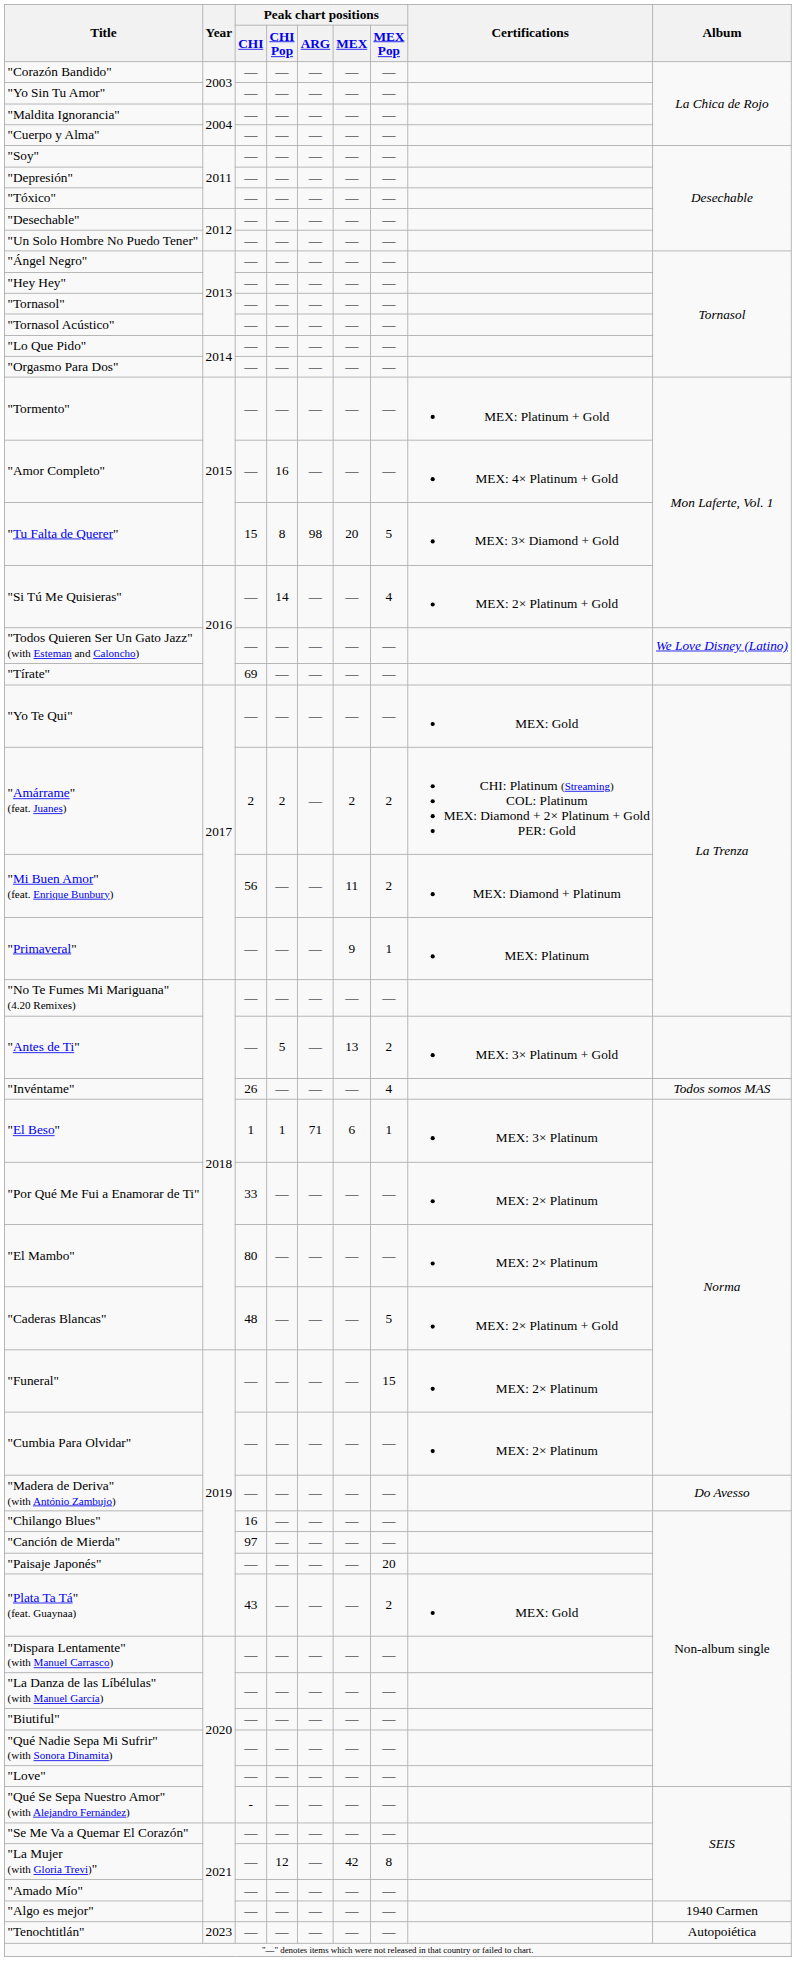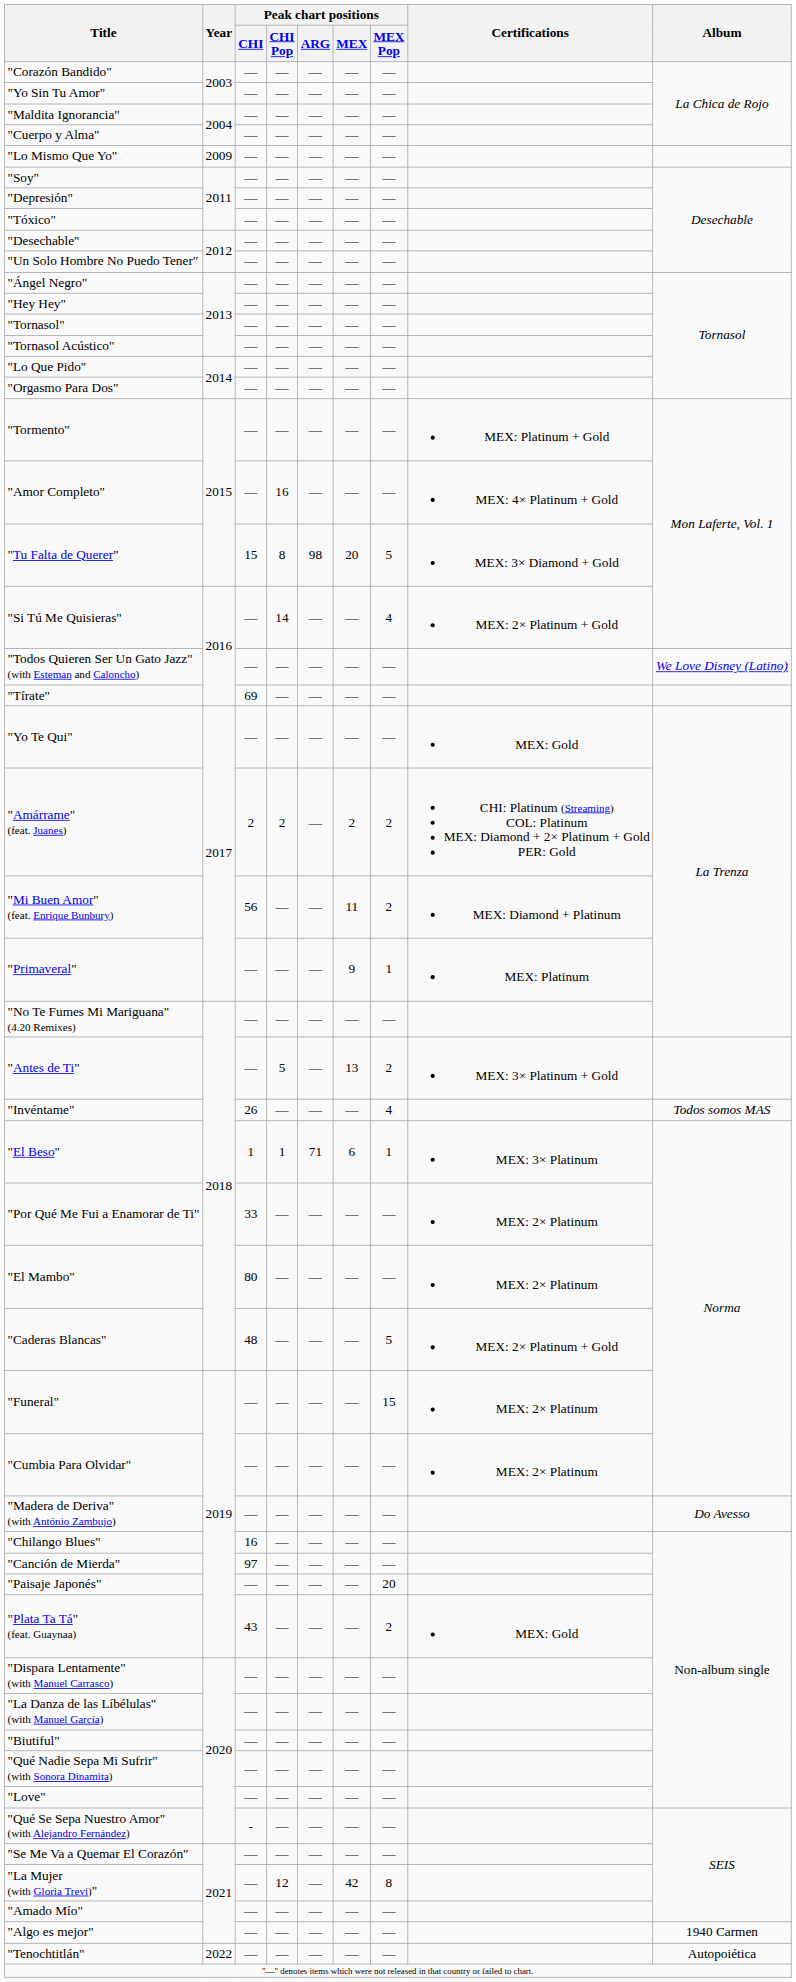 <table class="wikitable plainrowheaders" style="text-align:center;">
 <tr>
 <th rowspan="2" scope="col">Title</th>
 <th rowspan="2" scope="col">Year</th>
 <th colspan="5">Peak chart positions</th>
 <th scope="col" rowspan="2">Certifications</th>
 <th rowspan="2" scope="col">Album</th>
 </tr>
 <tr>
 <th width="25"><a href='#'>CHI</a><br></th>
 <th width="25"><a href='#'>CHI Pop</a><br></th>
 <th width="25"><a href='#'>ARG</a><br></th>
 <th width="25"><a href='#'>MEX</a><br></th>
 <th width="25"><a href='#'>MEX Pop</a><br></th>
 </tr>
 <tr>
 <td align="left">"Corazón Bandido"</td>
 <td align="center" rowspan="2">2003</td>
 <td align="center">—</td>
 <td align="center">—</td>
 <td align="center">—</td>
 <td align="center">—</td>
 <td align="center">—</td>
 <td align="center"></td>
 <td rowspan="4"><em>La Chica de Rojo</em></td>
 </tr>
 <tr>
 <td align="left">"Yo Sin Tu Amor"</td>
 <td align="center">—</td>
 <td align="center">—</td>
 <td align="center">—</td>
 <td align="center">—</td>
 <td align="center">—</td>
 <td align="center"></td>
 </tr>
 <tr>
 <td align="left">"Maldita Ignorancia"</td>
 <td align="center" rowspan="2">2004</td>
 <td align="center">—</td>
 <td align="center">—</td>
 <td align="center">—</td>
 <td align="center">—</td>
 <td align="center">—</td>
 <td align="center"></td>
 </tr>
 <tr>
 <td align="left">"Cuerpo y Alma"</td>
 <td align="center">—</td>
 <td align="center">—</td>
 <td align="center">—</td>
 <td align="center">—</td>
 <td align="center">—</td>
 <td align="center"></td>
+</tr>
+<tr>
+<td align="left">"Lo Mismo Que Yo"</td>
+<td align="center">2009</td>
+<td align="center">—</td>
+<td align="center">—</td>
+<td align="center">—</td>
+<td align="center">—</td>
+<td align="center">—</td>
+<td align="center"></td>
+<td></td>
 </tr>
 <tr>
 <td align="left">"Soy"</td>
 <td align="center" rowspan="3">2011</td>
 <td align="center">—</td>
 <td align="center">—</td>
 <td align="center">—</td>
 <td align="center">—</td>
 <td align="center">—</td>
 <td align="center"></td>
 <td rowspan="5"><em>Desechable</em></td>
 </tr>
 <tr>
 <td align="left">"Depresión"</td>
 <td align="center">—</td>
 <td align="center">—</td>
 <td align="center">—</td>
 <td align="center">—</td>
 <td align="center">—</td>
 <td align="center"></td>
 </tr>
 <tr>
 <td align="left">"Tóxico"</td>
 <td align="center">—</td>
 <td align="center">—</td>
 <td align="center">—</td>
 <td align="center">—</td>
 <td align="center">—</td>
 <td align="center"></td>
 </tr>
 <tr>
 <td align="left">"Desechable"</td>
 <td align="center" rowspan="2">2012</td>
 <td align="center">—</td>
 <td align="center">—</td>
 <td align="center">—</td>
 <td align="center">—</td>
 <td align="center">—</td>
 <td align="center"></td>
 </tr>
 <tr>
 <td align="left">"Un Solo Hombre No Puedo Tener"</td>
 <td align="center">—</td>
 <td align="center">—</td>
 <td align="center">—</td>
 <td align="center">—</td>
 <td align="center">—</td>
 <td align="center"></td>
 </tr>
 <tr>
 <td align="left">"Ángel Negro"</td>
 <td rowspan="4" align="center">2013</td>
 <td align="center">—</td>
 <td align="center">—</td>
 <td align="center">—</td>
 <td align="center">—</td>
 <td align="center">—</td>
 <td align="center"></td>
 <td rowspan="6"><em>Tornasol</em></td>
 </tr>
 <tr>
 <td align="left">"Hey Hey"</td>
 <td align="center">—</td>
 <td align="center">—</td>
 <td align="center">—</td>
 <td align="center">—</td>
 <td align="center">—</td>
 <td align="center"></td>
 </tr>
 <tr>
 <td align="left">"Tornasol"</td>
 <td align="center">—</td>
 <td align="center">—</td>
 <td align="center">—</td>
 <td align="center">—</td>
 <td align="center">—</td>
 <td align="center"></td>
 </tr>
 <tr>
 <td align="left">"Tornasol Acústico"</td>
 <td align="center">—</td>
 <td align="center">—</td>
 <td align="center">—</td>
 <td align="center">—</td>
 <td align="center">—</td>
 <td></td>
 </tr>
 <tr>
 <td align="left">"Lo Que Pido"</td>
 <td align="center" rowspan="2">2014</td>
 <td align="center">—</td>
 <td align="center">—</td>
 <td align="center">—</td>
 <td align="center">—</td>
 <td align="center">—</td>
 <td align="center"></td>
 </tr>
 <tr>
 <td align="left">"Orgasmo Para Dos"</td>
 <td align="center">—</td>
 <td align="center">—</td>
 <td align="center">—</td>
 <td align="center">—</td>
 <td align="center">—</td>
 <td align="center"></td>
 </tr>
 <tr>
 <td align="left">"Tormento"</td>
 <td align="center" rowspan="3">2015</td>
 <td align="center">—</td>
 <td align="center">—</td>
 <td align="center">—</td>
 <td align="center">—</td>
 <td align="center">—</td>
 <td align="center"><br><ul><li>MEX: Platinum + Gold</li></ul></td>
 <td rowspan="4"><em>Mon Laferte, Vol. 1</em></td>
 </tr>
 <tr>
 <td align="left">"Amor Completo"</td>
 <td align="center">—<br></td>
 <td align="center">16</td>
 <td align="center">—</td>
 <td align="center">—</td>
 <td align="center">—</td>
 <td align="center"><br><ul><li>MEX: 4× Platinum + Gold</li></ul></td>
 </tr>
 <tr>
 <td align="left">"<a href='#'>Tu Falta de Querer</a>"</td>
 <td align="center">15</td>
 <td align="center">8</td>
 <td align="center">98</td>
 <td align="center">20</td>
 <td align="center">5</td>
 <td align="center"><br><ul><li>MEX: 3× Diamond + Gold</li></ul></td>
 </tr>
 <tr>
 <td align="left">"Si Tú Me Quisieras"</td>
 <td rowspan="3" align="center">2016</td>
 <td align="center">—<br></td>
 <td align="center">14</td>
 <td align="center">—</td>
 <td align="center">—</td>
 <td align="center">4</td>
 <td align="center"><br><ul><li>MEX: 2× Platinum + Gold</li></ul></td>
 </tr>
 <tr>
 <td align="left">"Todos Quieren Ser Un Gato Jazz"<br><small>(with <a href='#'>Esteman</a> and <a href='#'>Caloncho</a>)</small></td>
 <td align="center">—</td>
 <td align="center">—</td>
 <td align="center">—</td>
 <td align="center">—</td>
 <td align="center">—</td>
 <td></td>
 <td><em><a href='#'>We Love Disney (Latino)</a></em></td>
 </tr>
 <tr>
 <td align="left">"Tírate"</td>
 <td align="center">69</td>
 <td align="center">—</td>
 <td align="center">—</td>
 <td align="center">—</td>
 <td align="center">—</td>
 <td align="center"></td>
 <td></td>
 </tr>
 <tr>
 <td align="left">"Yo Te Qui"</td>
 <td rowspan="4">2017</td>
 <td align="center">—</td>
 <td align="center">—</td>
 <td align="center">—</td>
 <td align="center">—</td>
 <td align="center">—</td>
 <td align="center"><br><ul><li>MEX: Gold</li></ul></td>
 <td rowspan="5"><em>La Trenza</em></td>
 </tr>
 <tr>
 <td align="left">"<a href='#'>Amárrame</a>"<br><small>(feat. <a href='#'>Juanes</a>)</small></td>
 <td align="center">2</td>
 <td align="center">2</td>
 <td align="center">—</td>
 <td align="center">2</td>
 <td align="center">2</td>
 <td align="center"><br><ul><li>CHI: Platinum <small>(<a href='#'>Streaming</a>)</small></li><li>COL: Platinum</li><li>MEX: Diamond + 2× Platinum + Gold</li><li>PER: Gold</li></ul></td>
 </tr>
 <tr>
 <td align="left">"<a href='#'>Mi Buen Amor</a>"<br><small>(feat. <a href='#'>Enrique Bunbury</a>)</small></td>
 <td align="center">56</td>
 <td align="center">—</td>
 <td align="center">—</td>
 <td align="center">11</td>
 <td align="center">2</td>
 <td align="center"><br><ul><li>MEX: Diamond + Platinum</li></ul></td>
 </tr>
 <tr>
 <td align="left">"<a href='#'>Primaveral</a>"</td>
 <td align="center">—</td>
 <td align="center">—</td>
 <td align="center">—</td>
 <td align="center">9</td>
 <td align="center">1</td>
 <td align="center"><br><ul><li>MEX: Platinum</li></ul></td>
 </tr>
 <tr>
 <td align="left">"No Te Fumes Mi Mariguana"<br><small>(4.20 Remixes)</small></td>
 <td rowspan="7">2018</td>
 <td align="center">—</td>
 <td align="center">—</td>
 <td align="center">—</td>
 <td align="center">—</td>
 <td align="center">—</td>
 <td></td>
 </tr>
 <tr>
 <td align="left">"<a href='#'>Antes de Ti</a>"</td>
 <td align="center">—<br></td>
 <td align="center">5</td>
 <td align="center">—</td>
 <td align="center">13</td>
 <td align="center">2</td>
 <td align="center"><br><ul><li>MEX: 3× Platinum + Gold</li></ul></td>
 <td></td>
 </tr>
 <tr>
 <td align="left">"Invéntame"</td>
 <td align="center">26</td>
 <td align="center">—</td>
 <td align="center">—</td>
 <td align="center">—</td>
 <td align="center">4</td>
 <td align="center"></td>
 <td align="center"><em>Todos somos MAS</em></td>
 </tr>
 <tr>
 <td align="left">"<a href='#'>El Beso</a>"</td>
 <td align="center">1</td>
 <td align="center">1</td>
 <td align="center">71</td>
 <td align="center">6</td>
 <td align="center">1</td>
 <td align="center"><br><ul><li>MEX: 3× Platinum</li></ul></td>
 <td rowspan="6"><em>Norma</em></td>
 </tr>
 <tr>
 <td align="left">"Por Qué Me Fui a Enamorar de Ti"</td>
 <td align="center">33<br></td>
 <td align="center">—</td>
 <td align="center">—</td>
 <td align="center">—</td>
 <td align="center">—</td>
 <td align="center"><br><ul><li>MEX: 2× Platinum</li></ul></td>
 </tr>
 <tr>
 <td align="left">"El Mambo"</td>
 <td align="center">80</td>
 <td align="center">—</td>
 <td align="center">—</td>
 <td align="center">—</td>
 <td align="center">—</td>
 <td align="center"><br><ul><li>MEX: 2× Platinum</li></ul></td>
 </tr>
 <tr>
 <td align="left">"Caderas Blancas"</td>
 <td align="center">48<br></td>
 <td align="center">—</td>
 <td align="center">—</td>
 <td align="center">—</td>
 <td align="center">5</td>
 <td align="center"><br><ul><li>MEX: 2× Platinum + Gold</li></ul></td>
 </tr>
 <tr>
 <td align="left">"Funeral"</td>
 <td rowspan="7" align="center">2019</td>
 <td align="center">—</td>
 <td align="center">—</td>
 <td align="center">—</td>
 <td align="center">—</td>
 <td align="center">15</td>
 <td align="center"><br><ul><li>MEX: 2× Platinum</li></ul></td>
 </tr>
 <tr>
 <td align="left">"Cumbia Para Olvidar"</td>
 <td align="center">—</td>
 <td align="center">—</td>
 <td align="center">—</td>
 <td align="center">—</td>
 <td align="center">—</td>
 <td align="center"><br><ul><li>MEX: 2× Platinum</li></ul></td>
 </tr>
 <tr>
 <td align="left">"Madera de Deriva" <br><small>(with <a href='#'>António Zambujo</a>)</small></td>
 <td align="center">—</td>
 <td align="center">—</td>
 <td align="center">—</td>
 <td align="center">—</td>
 <td align="center">—</td>
 <td></td>
 <td><em>Do Avesso</em></td>
 </tr>
 <tr>
 <td align="left">"Chilango Blues"</td>
 <td align="center">16</td>
 <td align="center">—</td>
 <td align="center">—</td>
 <td align="center">—</td>
 <td align="center">—</td>
 <td align="center"></td>
 <td rowspan="9">Non-album single</td>
 </tr>
 <tr>
 <td align="left">"Canción de Mierda"</td>
 <td align="center">97</td>
 <td align="center">—</td>
 <td align="center">—</td>
 <td align="center">—</td>
 <td align="center">—</td>
 <td align="center"></td>
 </tr>
 <tr>
 <td align="left">"Paisaje Japonés"</td>
 <td align="center">—</td>
 <td align="center">—</td>
 <td align="center">—</td>
 <td align="center">—</td>
 <td align="center">20</td>
 <td align="center"></td>
 </tr>
 <tr>
 <td align="left">"<a href='#'>Plata Ta Tá</a>"<br><small>(feat. Guaynaa)</small></td>
 <td align="center">43<br></td>
 <td align="center">—</td>
 <td align="center">—</td>
 <td align="center">—</td>
 <td align="center">2</td>
 <td align="center"><br><ul><li>MEX: Gold</li></ul></td>
 </tr>
 <tr>
 <td align="left">"Dispara Lentamente"<br><small>(with <a href='#'>Manuel Carrasco</a>)</small></td>
 <td rowspan="6" align="center">2020</td>
 <td align="center">—</td>
 <td align="center">—</td>
 <td align="center">—</td>
 <td align="center">—</td>
 <td align="center">—</td>
 <td align="center"></td>
 </tr>
 <tr>
 <td align="left">"La Danza de las Líbélulas"<br><small>(with <a href='#'>Manuel García</a>)</small></td>
 <td align="center">—</td>
 <td align="center">—</td>
 <td align="center">—</td>
 <td align="center">—</td>
 <td align="center">—</td>
 <td align="center"></td>
 </tr>
 <tr>
 <td align="left">"Biutiful"</td>
 <td align="center">—</td>
 <td align="center">—</td>
 <td align="center">—</td>
 <td align="center">—</td>
 <td align="center">—</td>
 <td align="center"></td>
 </tr>
 <tr>
 <td align="left">"Qué Nadie Sepa Mi Sufrir"<br><small>(with <a href='#'>Sonora Dinamita</a>)</small></td>
 <td align="center">—</td>
 <td align="center">—</td>
 <td align="center">—</td>
 <td align="center">—</td>
 <td align="center">—</td>
 <td align="center"></td>
 </tr>
 <tr>
 <td align="left">"Love"</td>
 <td align="center">—</td>
 <td align="center">—</td>
 <td align="center">—</td>
 <td align="center">—</td>
 <td align="center">—</td>
 <td align="center"></td>
 </tr>
 <tr>
 <td align="left">"Qué Se Sepa Nuestro Amor"<br><small>(with <a href='#'>Alejandro Fernández</a>)</small></td>
 <td align="center">-</td>
 <td align="center">—</td>
 <td align="center">—</td>
 <td align="center">—</td>
 <td align="center">—</td>
 <td align="center"></td>
 <td rowspan="4"><em>SEIS</em></td>
 </tr>
 <tr>
 <td align="left">"Se Me Va a Quemar El Corazón"</td>
 <td rowspan="4" align="center">2021</td>
 <td align="center">—</td>
 <td align="center">—</td>
 <td align="center">—</td>
 <td align="center">—</td>
 <td align="center">—</td>
 <td align="center"></td>
 </tr>
 <tr>
 <td align="left">"La Mujer <br><small>(with <a href='#'>Gloria Trevi</a>)</small>"</td>
 <td align="center">—</td>
 <td align="center">12</td>
 <td align="center">—</td>
 <td align="center">42</td>
 <td align="center">8</td>
 <td align="center"></td>
 </tr>
 <tr>
 <td align="left">"Amado Mío"</td>
 <td align="center">—</td>
 <td align="center">—</td>
 <td align="center">—</td>
 <td align="center">—</td>
 <td align="center">—</td>
 <td align="center"></td>
 </tr>
 <tr>
 <td align="left">"Algo es mejor"</td>
 <td align="center">—</td>
 <td align="center">—</td>
 <td align="center">—</td>
 <td align="center">—</td>
 <td align="center">—</td>
 <td align="center"></td>
 <td align="center">1940 Carmen</td>
 </tr>
 <tr>
 <td align="left">"Tenochtitlán"</td>
-<td align="center">2023</td>
+<td align="center">2022</td>
 <td align="center">—</td>
 <td align="center">—</td>
 <td align="center">—</td>
 <td align="center">—</td>
 <td align="center">—</td>
 <td align="center"></td>
 <td align="center">Autopoiética</td>
 </tr>
 <tr>
 <td colspan="9" style="font-size:8pt;">"—" denotes items which were not released in that country or failed to chart.</td>
 </tr>
 </table>
